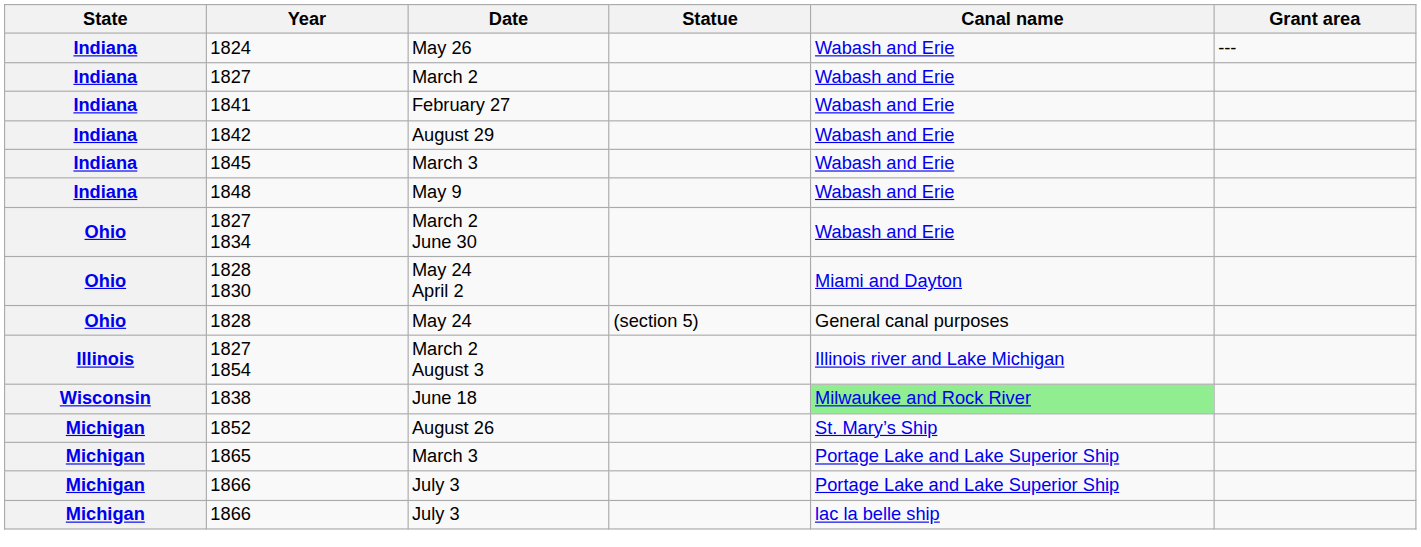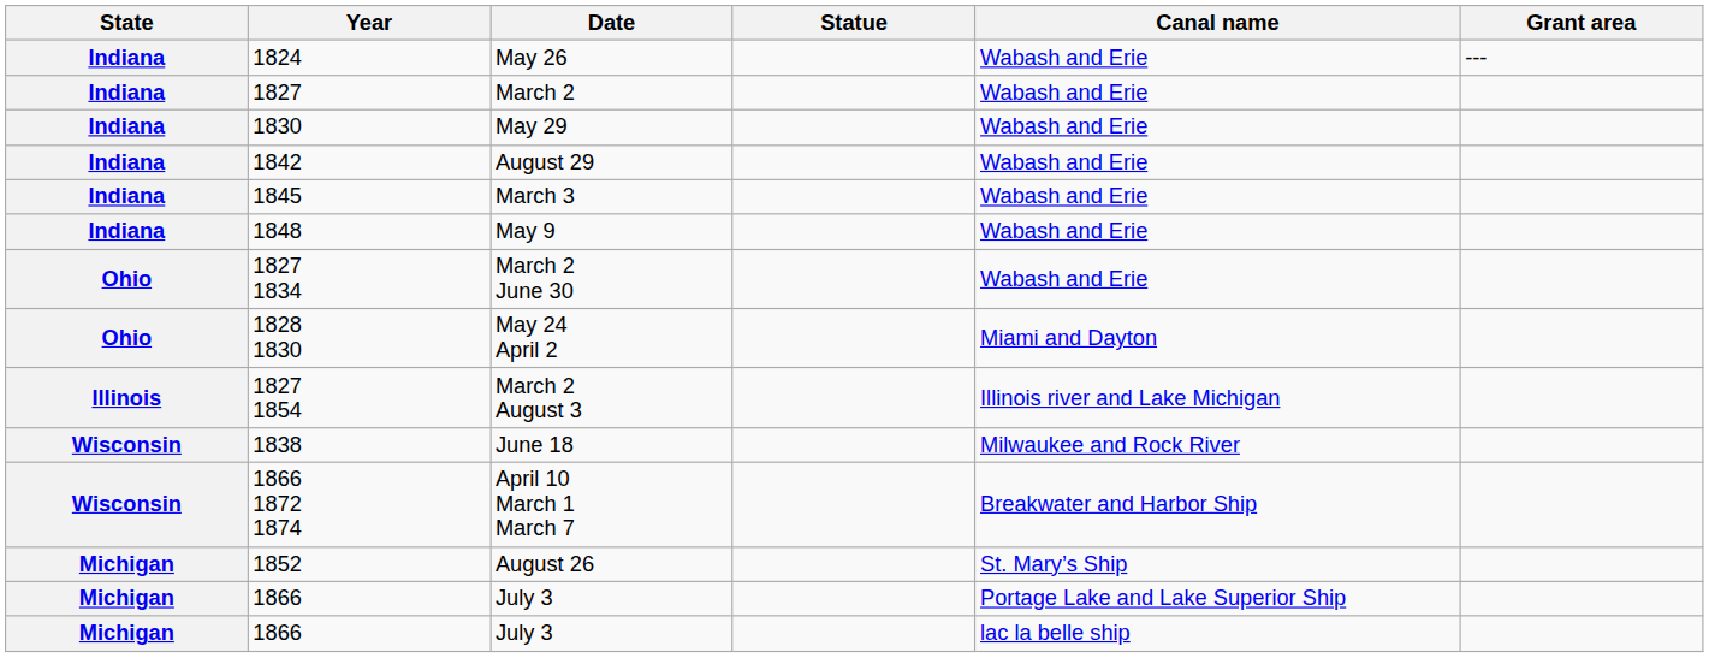 <table class="wikitable" style="width:98%">
 <tr>
 <th width = 10%>State</th>
 <th width = 10%>Year</th>
 <th width = 10%>Date</th>
 <th width = 10%>Statue</th>
 <th width = 20%>Canal name</th>
 <th width = 10%>Grant area</th>
 </tr>
 <tr>
 <th><a href='#'>Indiana</a></th>
 <td>1824</td>
 <td>May 26</td>
 <td></td>
 <td><a href='#'>Wabash and Erie</a></td>
 <td>---</td>
 </tr>
 <tr>
 <th><a href='#'>Indiana</a></th>
 <td>1827</td>
 <td>March 2</td>
 <td></td>
 <td><a href='#'>Wabash and Erie</a></td>
 <td></td>
 </tr>
 <tr>
 <th><a href='#'>Indiana</a></th>
-<td>1841</td>
-<td>February 27</td>
+<td>1830</td>
+<td>May 29</td>
 <td></td>
 <td><a href='#'>Wabash and Erie</a></td>
 <td></td>
 </tr>
 <tr>
 <th><a href='#'>Indiana</a></th>
 <td>1842</td>
 <td>August 29</td>
 <td></td>
 <td><a href='#'>Wabash and Erie</a></td>
 <td></td>
 </tr>
 <tr>
 <th><a href='#'>Indiana</a></th>
 <td>1845</td>
 <td>March 3</td>
 <td></td>
 <td><a href='#'>Wabash and Erie</a></td>
 <td></td>
 </tr>
 <tr>
 <th><a href='#'>Indiana</a></th>
 <td>1848</td>
 <td>May 9</td>
 <td></td>
 <td><a href='#'>Wabash and Erie</a></td>
 <td></td>
 </tr>
 <tr>
 <th><a href='#'>Ohio</a></th>
 <td>1827<br>1834</td>
 <td>March 2<br>June 30</td>
 <td><br></td>
 <td><a href='#'>Wabash and Erie</a></td>
 <td></td>
 </tr>
 <tr>
 <th><a href='#'>Ohio</a></th>
 <td>1828<br>1830</td>
 <td>May 24<br>April 2</td>
 <td><br></td>
 <td><a href='#'>Miami and Dayton</a></td>
 <td></td>
 </tr>
 <tr>
-<th><a href='#'>Ohio</a></th>
-<td>1828</td>
-<td>May 24</td>
-<td> (section 5)</td>
-<td>General canal purposes</td>
-<td></td>
-</tr>
-<tr>
 <th><a href='#'>Illinois</a></th>
 <td>1827<br>1854</td>
 <td>March 2<br>August 3</td>
 <td><br></td>
 <td><a href='#'>Illinois river and Lake Michigan</a></td>
 <td></td>
 </tr>
 <tr>
 <th><a href='#'>Wisconsin</a></th>
 <td>1838</td>
 <td>June 18</td>
 <td></td>
-<td style="background: lightgreen;"><a href='#'>Milwaukee and Rock River</a></td>
+<td><a href='#'>Milwaukee and Rock River</a></td>
+<td></td>
+</tr>
+<tr>
+<th><a href='#'>Wisconsin</a></th>
+<td>1866<br>1872<br>1874</td>
+<td>April 10<br>March 1<br>March 7</td>
+<td><br><br></td>
+<td><a href='#'>Breakwater and Harbor Ship</a></td>
 <td></td>
 </tr>
 <tr>
 <th><a href='#'>Michigan</a></th>
 <td>1852</td>
 <td>August 26</td>
 <td></td>
 <td><a href='#'>St. Mary’s Ship</a></td>
-<td></td>
-</tr>
-<tr>
-<th><a href='#'>Michigan</a></th>
-<td>1865</td>
-<td>March 3</td>
-<td></td>
-<td><a href='#'>Portage Lake and Lake Superior Ship</a></td>
 <td></td>
 </tr>
 <tr>
 <th><a href='#'>Michigan</a></th>
 <td>1866</td>
 <td>July 3</td>
 <td></td>
 <td><a href='#'>Portage Lake and Lake Superior Ship</a></td>
 <td></td>
 </tr>
 <tr>
 <th><a href='#'>Michigan</a></th>
 <td>1866</td>
 <td>July 3</td>
 <td></td>
 <td><a href='#'>lac la belle ship</a></td>
 <td></td>
 </tr>
 </table>
